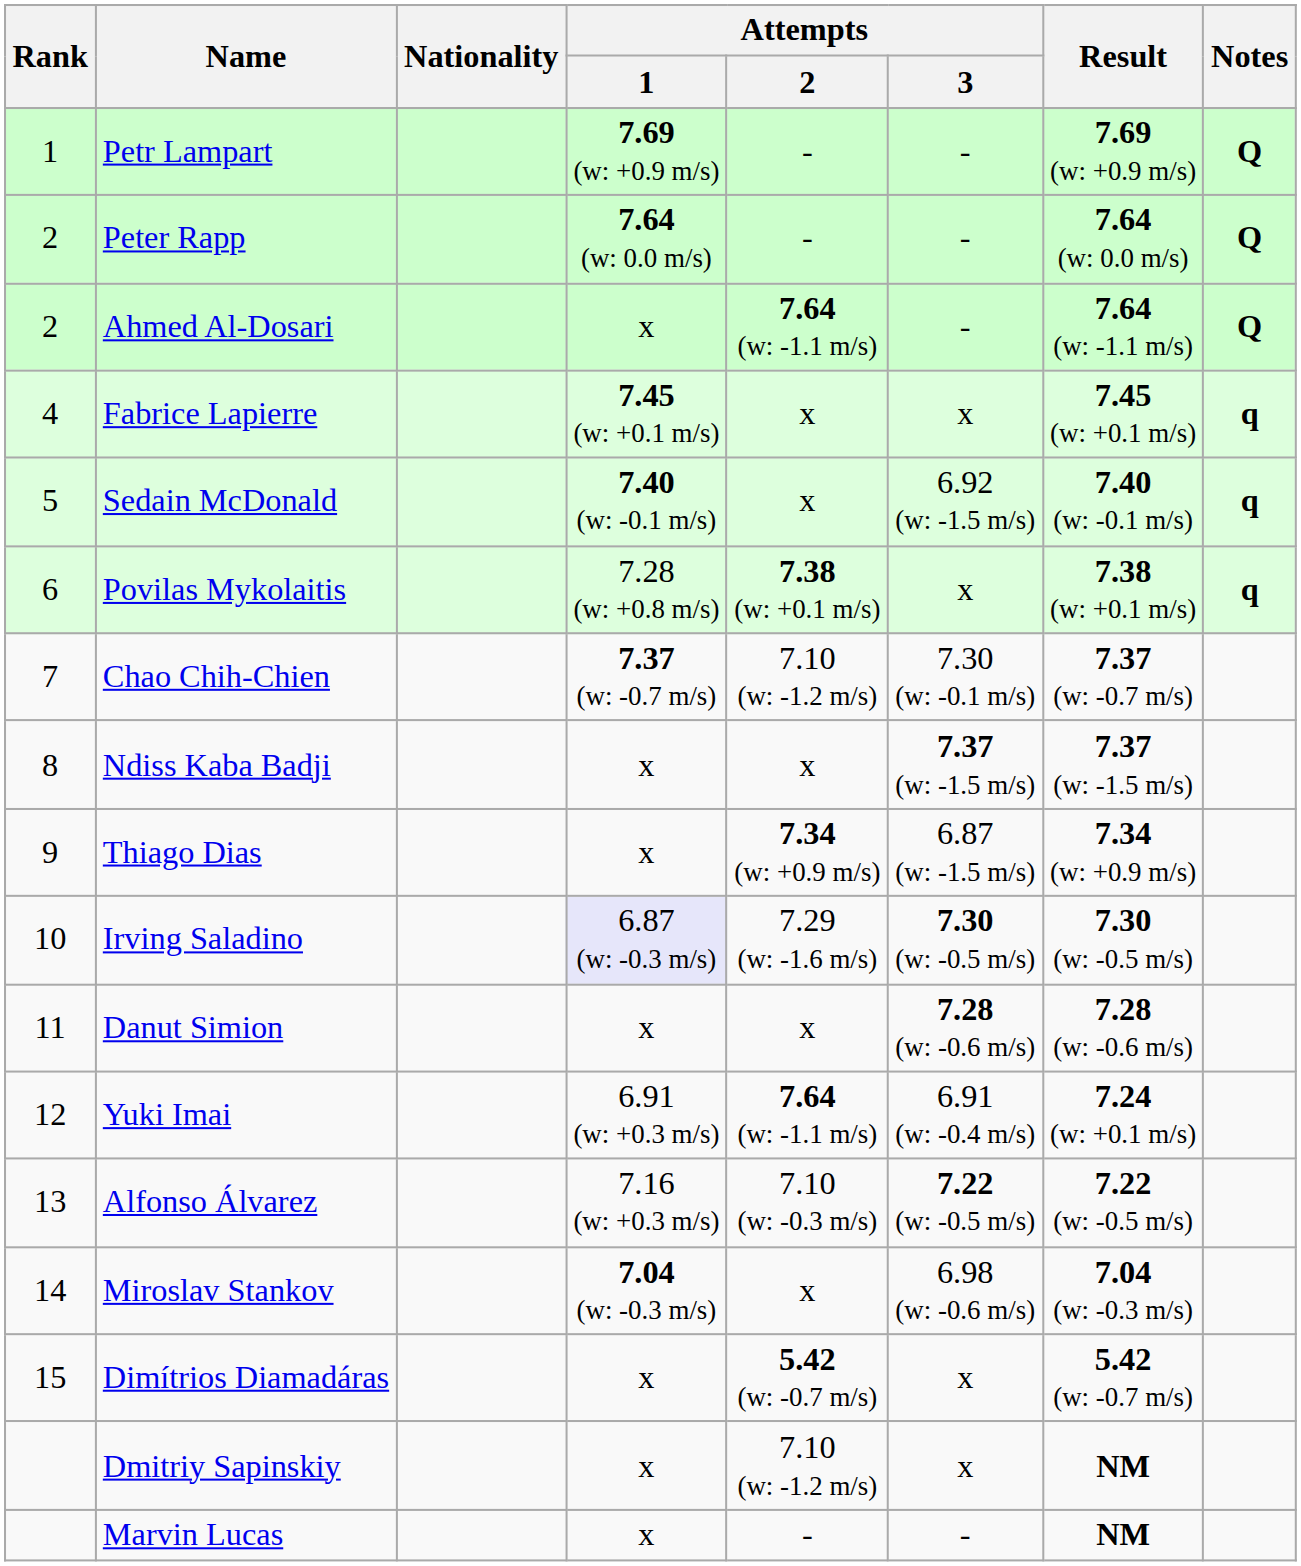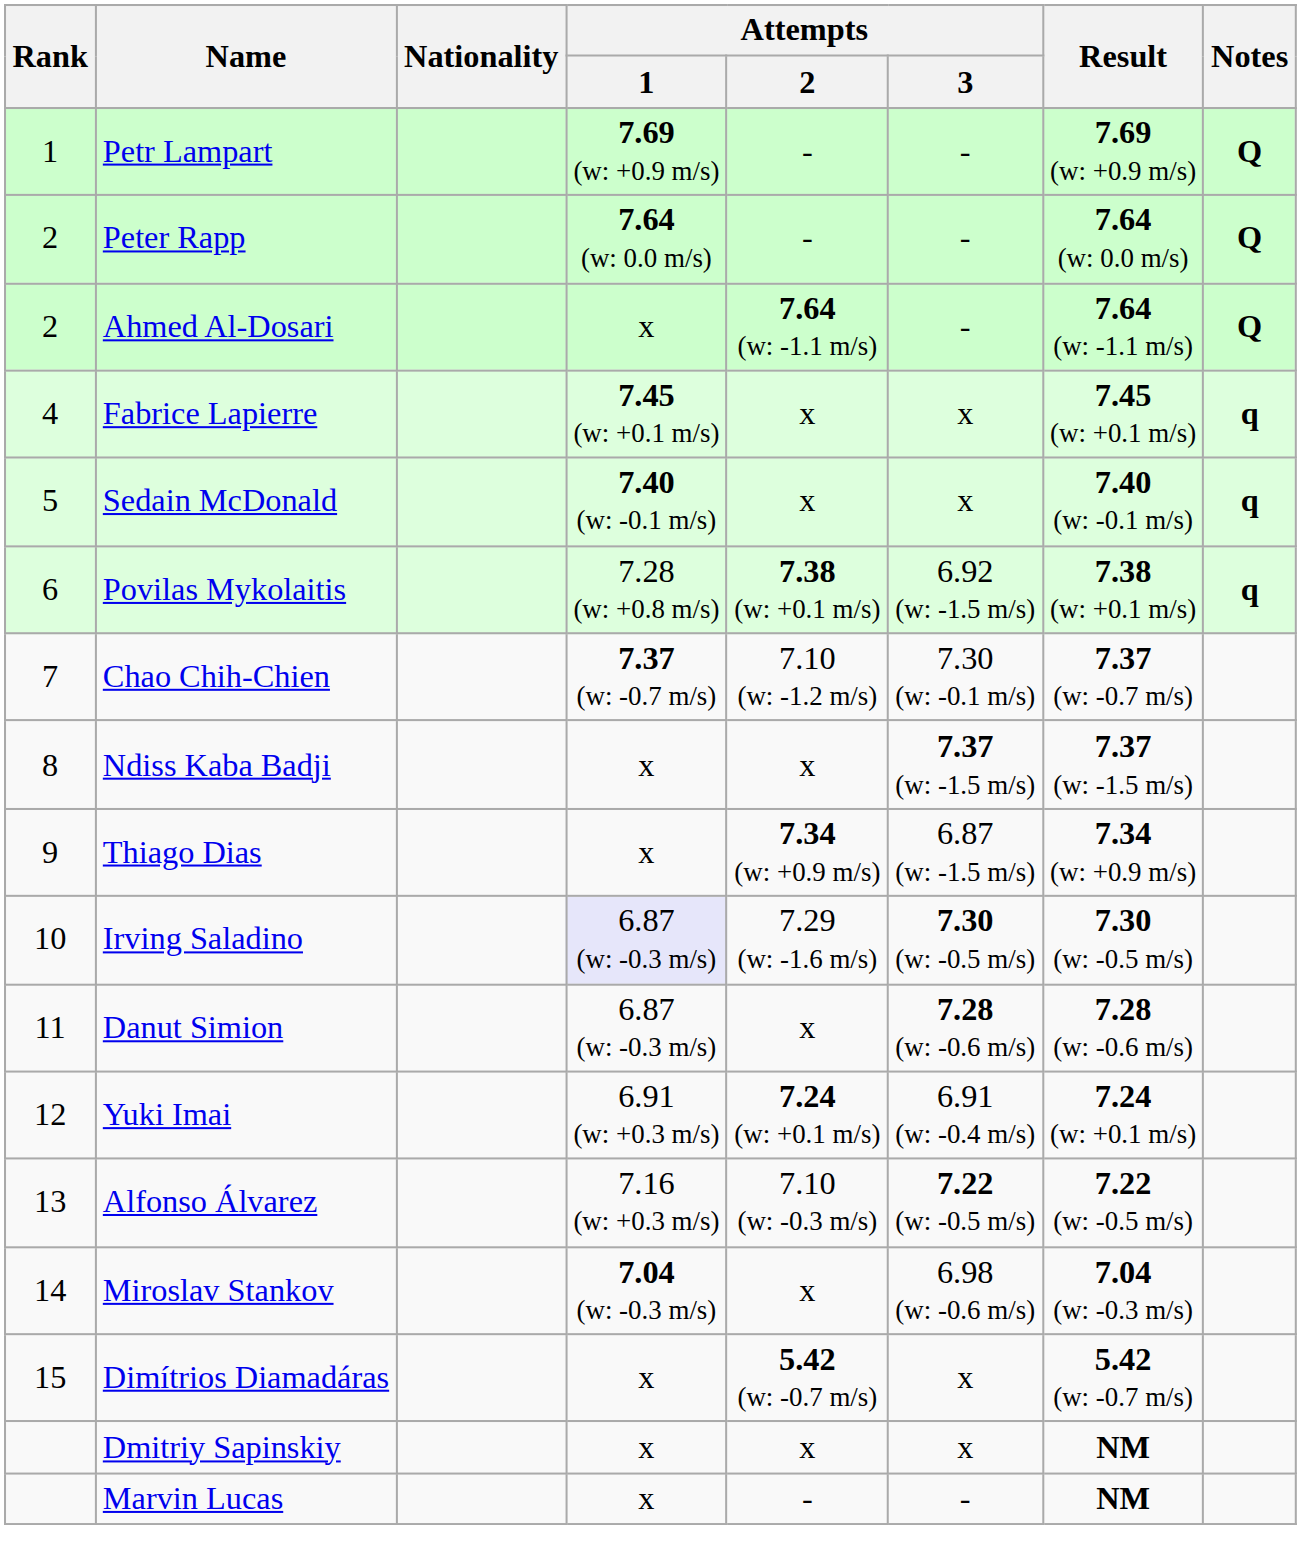 <table class="wikitable sortable" style="text-align:center">
 <tr>
 <th rowspan=2>Rank</th>
 <th rowspan=2>Name</th>
 <th rowspan=2>Nationality</th>
 <th colspan=3>Attempts</th>
 <th rowspan=2>Result</th>
 <th rowspan=2>Notes</th>
 </tr>
 <tr>
 <th>1</th>
 <th>2</th>
 <th>3</th>
 </tr>
 <tr bgcolor=ccffcc>
 <td>1</td>
 <td align=left><a href='#'>Petr Lampart</a></td>
 <td align=left></td>
 <td><strong>7.69</strong><br><small>(w: +0.9 m/s)</small></td>
 <td>-</td>
 <td>-</td>
 <td><strong>7.69</strong> <br><small>(w: +0.9 m/s)</small></td>
 <td><strong>Q</strong></td>
 </tr>
 <tr bgcolor=ccffcc>
 <td>2</td>
 <td align=left><a href='#'>Peter Rapp</a></td>
 <td align=left></td>
 <td><strong>7.64</strong><br><small>(w: 0.0 m/s)</small></td>
 <td>-</td>
 <td>-</td>
 <td><strong>7.64</strong> <br><small>(w: 0.0 m/s)</small></td>
 <td><strong>Q</strong></td>
 </tr>
 <tr bgcolor=ccffcc>
 <td>2</td>
 <td align=left><a href='#'>Ahmed Al-Dosari</a></td>
 <td align=left></td>
 <td>x</td>
 <td><strong>7.64</strong><br><small>(w: -1.1 m/s)</small></td>
 <td>-</td>
 <td><strong>7.64</strong> <br><small>(w: -1.1 m/s)</small></td>
 <td><strong>Q</strong></td>
 </tr>
 <tr bgcolor=ddffdd>
 <td>4</td>
 <td align=left><a href='#'>Fabrice Lapierre</a></td>
 <td align=left></td>
 <td><strong>7.45</strong><br><small>(w: +0.1 m/s)</small></td>
 <td>x</td>
 <td>x</td>
 <td><strong>7.45</strong> <br><small>(w: +0.1 m/s)</small></td>
 <td><strong>q</strong></td>
 </tr>
 <tr bgcolor=ddffdd>
 <td>5</td>
 <td align=left><a href='#'>Sedain McDonald</a></td>
 <td align=left></td>
 <td><strong>7.40</strong><br><small>(w: -0.1 m/s)</small></td>
 <td>x</td>
-<td>6.92<br><small>(w: -1.5 m/s)</small></td>
+<td>x</td>
 <td><strong>7.40</strong> <br><small>(w: -0.1 m/s)</small></td>
 <td><strong>q</strong></td>
 </tr>
 <tr bgcolor=ddffdd>
 <td>6</td>
 <td align=left><a href='#'>Povilas Mykolaitis</a></td>
 <td align=left></td>
 <td>7.28<br><small>(w: +0.8 m/s)</small></td>
 <td><strong>7.38</strong><br><small>(w: +0.1 m/s)</small></td>
-<td>x</td>
+<td>6.92<br><small>(w: -1.5 m/s)</small></td>
 <td><strong>7.38</strong> <br><small>(w: +0.1 m/s)</small></td>
 <td><strong>q</strong></td>
 </tr>
 <tr>
 <td>7</td>
 <td align=left><a href='#'>Chao Chih-Chien</a></td>
 <td align=left></td>
 <td><strong>7.37</strong><br><small>(w: -0.7 m/s)</small></td>
 <td>7.10<br><small>(w: -1.2 m/s)</small></td>
 <td>7.30<br><small>(w: -0.1 m/s)</small></td>
 <td><strong>7.37</strong> <br><small>(w: -0.7 m/s)</small></td>
 <td></td>
 </tr>
 <tr>
 <td>8</td>
 <td align=left><a href='#'>Ndiss Kaba Badji</a></td>
 <td align=left></td>
 <td>x</td>
 <td>x</td>
 <td><strong>7.37</strong><br><small>(w: -1.5 m/s)</small></td>
 <td><strong>7.37</strong> <br><small>(w: -1.5 m/s)</small></td>
 <td></td>
 </tr>
 <tr>
 <td>9</td>
 <td align=left><a href='#'>Thiago Dias</a></td>
 <td align=left></td>
 <td>x</td>
 <td><strong>7.34</strong><br><small>(w: +0.9 m/s)</small></td>
 <td>6.87<br><small>(w: -1.5 m/s)</small></td>
 <td><strong>7.34</strong> <br><small>(w: +0.9 m/s)</small></td>
 <td></td>
 </tr>
 <tr>
 <td>10</td>
 <td align=left><a href='#'>Irving Saladino</a></td>
 <td align=left></td>
 <td style="background: lavender;">6.87<br><small>(w: -0.3 m/s)</small></td>
 <td>7.29<br><small>(w: -1.6 m/s)</small></td>
 <td><strong>7.30</strong><br><small>(w: -0.5 m/s)</small></td>
 <td><strong>7.30</strong> <br><small>(w: -0.5 m/s)</small></td>
 <td></td>
 </tr>
 <tr>
 <td>11</td>
 <td align=left><a href='#'>Danut Simion</a></td>
 <td align=left></td>
-<td>x</td>
+<td>6.87<br><small>(w: -0.3 m/s)</small></td>
 <td>x</td>
 <td><strong>7.28</strong><br><small>(w: -0.6 m/s)</small></td>
 <td><strong>7.28</strong> <br><small>(w: -0.6 m/s)</small></td>
 <td></td>
 </tr>
 <tr>
 <td>12</td>
 <td align=left><a href='#'>Yuki Imai</a></td>
 <td align=left></td>
 <td>6.91<br><small>(w: +0.3 m/s)</small></td>
-<td><strong>7.64</strong><br><small>(w: -1.1 m/s)</small></td>
+<td><strong>7.24</strong><br><small>(w: +0.1 m/s)</small></td>
 <td>6.91<br><small>(w: -0.4 m/s)</small></td>
 <td><strong>7.24</strong> <br><small>(w: +0.1 m/s)</small></td>
 <td></td>
 </tr>
 <tr>
 <td>13</td>
 <td align=left><a href='#'>Alfonso Álvarez</a></td>
 <td align=left></td>
 <td>7.16<br><small>(w: +0.3 m/s)</small></td>
 <td>7.10<br><small>(w: -0.3 m/s)</small></td>
 <td><strong>7.22</strong><br><small>(w: -0.5 m/s)</small></td>
 <td><strong>7.22</strong> <br><small>(w: -0.5 m/s)</small></td>
 <td></td>
 </tr>
 <tr>
 <td>14</td>
 <td align=left><a href='#'>Miroslav Stankov</a></td>
 <td align=left></td>
 <td><strong>7.04</strong><br><small>(w: -0.3 m/s)</small></td>
 <td>x</td>
 <td>6.98<br><small>(w: -0.6 m/s)</small></td>
 <td><strong>7.04</strong> <br><small>(w: -0.3 m/s)</small></td>
 <td></td>
 </tr>
 <tr>
 <td>15</td>
 <td align=left><a href='#'>Dimítrios Diamadáras</a></td>
 <td align=left></td>
 <td>x</td>
 <td><strong>5.42</strong><br><small>(w: -0.7 m/s)</small></td>
 <td>x</td>
 <td><strong>5.42</strong> <br><small>(w: -0.7 m/s)</small></td>
 <td></td>
 </tr>
 <tr>
 <td></td>
 <td align=left><a href='#'>Dmitriy Sapinskiy</a></td>
 <td align=left></td>
 <td>x</td>
-<td>7.10<br><small>(w: -1.2 m/s)</small></td>
+<td>x</td>
 <td>x</td>
 <td><strong>NM</strong></td>
 <td></td>
 </tr>
 <tr>
 <td></td>
 <td align=left><a href='#'>Marvin Lucas</a></td>
 <td align=left></td>
 <td>x</td>
 <td>-</td>
 <td>-</td>
 <td><strong>NM</strong></td>
 <td></td>
 </tr>
 </table>
